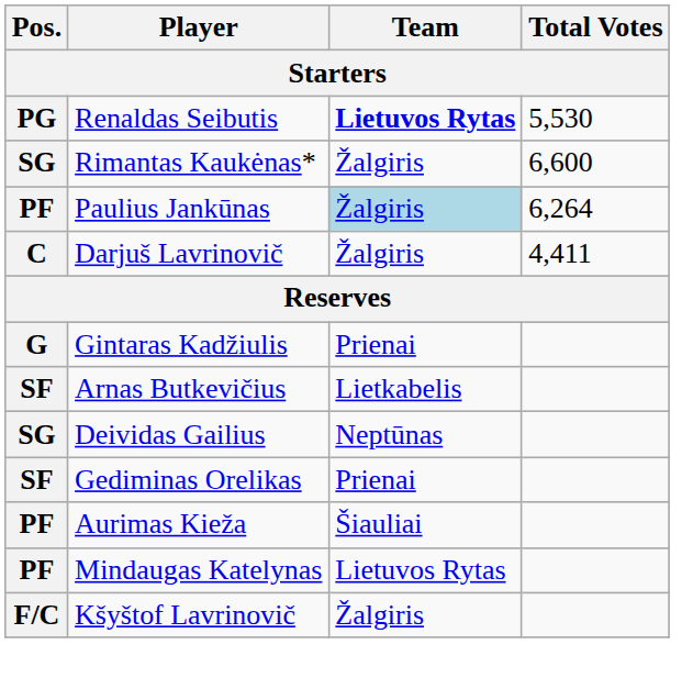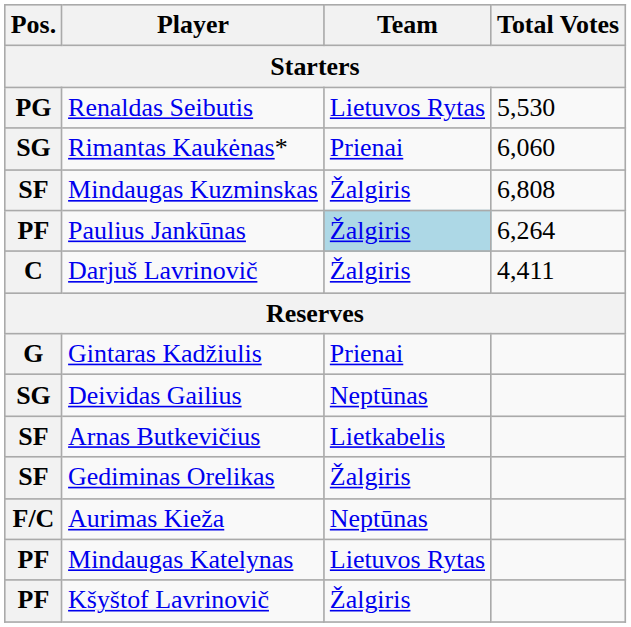 <table class="wikitable">
 <tr>
 <th>Pos.</th>
 <th>Player</th>
 <th>Team</th>
 <th>Total Votes</th>
 </tr>
 <tr>
 <th colspan="4">Starters</th>
 </tr>
 <tr>
 <th>PG</th>
 <td> <a href='#'>Renaldas Seibutis</a></td>
-<td><strong><a href='#'>Lietuvos Rytas</a></strong></td>
+<td><a href='#'>Lietuvos Rytas</a></td>
 <td>5,530</td>
 </tr>
 <tr>
 <th>SG</th>
 <td> <a href='#'>Rimantas Kaukėnas</a>*</td>
+<td><a href='#'>Prienai</a></td>
+<td>6,060</td>
+</tr>
+<tr>
+<th>SF</th>
+<td> <a href='#'>Mindaugas Kuzminskas</a></td>
 <td><a href='#'>Žalgiris</a></td>
-<td>6,600</td>
+<td>6,808</td>
 </tr>
 <tr>
 <th>PF</th>
 <td> <a href='#'>Paulius Jankūnas</a></td>
 <td style="background: lightblue;"><a href='#'>Žalgiris</a></td>
 <td>6,264</td>
 </tr>
 <tr>
 <th>C</th>
 <td> <a href='#'>Darjuš Lavrinovič</a></td>
 <td><a href='#'>Žalgiris</a></td>
 <td>4,411</td>
 </tr>
 <tr>
 <th colspan="4">Reserves</th>
 </tr>
 <tr>
 <th>G</th>
 <td> <a href='#'>Gintaras Kadžiulis</a></td>
 <td><a href='#'>Prienai</a></td>
 <td></td>
 </tr>
 <tr>
-<th>SF</th>
-<td>  <a href='#'>Arnas Butkevičius</a></td>
-<td><a href='#'>Lietkabelis</a></td>
-<td></td>
-</tr>
-<tr>
 <th>SG</th>
 <td> <a href='#'>Deividas Gailius</a></td>
 <td><a href='#'>Neptūnas</a></td>
 <td></td>
 </tr>
 <tr>
 <th>SF</th>
-<td> <a href='#'>Gediminas Orelikas</a></td>
-<td><a href='#'>Prienai</a></td>
+<td>  <a href='#'>Arnas Butkevičius</a></td>
+<td><a href='#'>Lietkabelis</a></td>
 <td></td>
 </tr>
 <tr>
-<th>PF</th>
+<th>SF</th>
+<td> <a href='#'>Gediminas Orelikas</a></td>
+<td><a href='#'>Žalgiris</a></td>
+<td></td>
+</tr>
+<tr>
+<th>F/C</th>
 <td> <a href='#'>Aurimas Kieža</a></td>
-<td><a href='#'>Šiauliai</a></td>
+<td><a href='#'>Neptūnas</a></td>
 <td></td>
 </tr>
 <tr>
 <th>PF</th>
 <td> <a href='#'>Mindaugas Katelynas</a></td>
 <td><a href='#'>Lietuvos Rytas</a></td>
 <td></td>
 </tr>
 <tr>
-<th>F/C</th>
+<th>PF</th>
 <td> <a href='#'>Kšyštof Lavrinovič</a></td>
 <td><a href='#'>Žalgiris</a></td>
 <td></td>
 </tr>
 </table>
